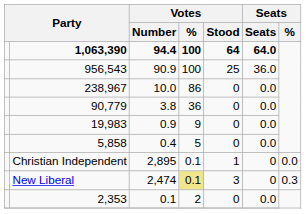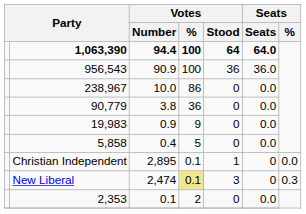 <table class="wikitable sortable" style="text-align:right; style="font-size:95%">
 <tr>
 <th style="vertical-align:center;" rowspan="2" colspan="2">Party</th>
 <th style="text-align:center;" colspan="3">Votes</th>
 <th style="text-align:center;" colspan="4">Seats</th>
 </tr>
 <tr style="text-align: right">
 <th align=center>Number</th>
 <th align=center>%</th>
 <th align=center>Stood</th>
 <th align=center>Seats</th>
 <th align=center>%</th>
 </tr>
 <tr style="text-align: right">
 <td></td>
 <td align="right"><strong>1,063,390</strong></td>
 <td align="right"><strong>94.4</strong></td>
 <td align="right"><strong>100</strong></td>
 <td align="right"><strong>64</strong></td>
 <td align="right"><strong>64.0</strong></td>
 </tr>
 <tr>
 <td></td>
 <td align="right">956,543</td>
 <td align="right">90.9</td>
 <td align="right">100</td>
-<td align="right">25</td>
+<td align="right">36</td>
 <td align="right">36.0</td>
 </tr>
 <tr>
 <td></td>
 <td align="right">238,967</td>
 <td align="right">10.0</td>
 <td align="right">86</td>
 <td align="right">0</td>
 <td align="right">0.0</td>
 </tr>
 <tr>
 <td></td>
 <td align="right">90,779</td>
 <td align="right">3.8</td>
 <td align="right">36</td>
 <td align="right">0</td>
 <td align="right">0.0</td>
 </tr>
 <tr>
 <td></td>
 <td align="right">19,983</td>
 <td align="right">0.9</td>
 <td align="right">9</td>
 <td align="right">0</td>
 <td align="right">0.0</td>
 </tr>
 <tr>
 <td></td>
 <td align="right">5,858</td>
 <td align="right">0.4</td>
 <td align="right">5</td>
 <td align="right">0</td>
 <td align="right">0.0</td>
 </tr>
 <tr>
 <td></td>
 <td align="left">Christian Independent</td>
 <td align="right">2,895</td>
 <td align="right">0.1</td>
 <td align="right">1</td>
 <td align="right">0</td>
 <td align="right">0.0</td>
 </tr>
 <tr>
 <td></td>
 <td align="left"><a href='#'>New Liberal</a></td>
 <td align="right">2,474</td>
 <td align="right" style="background: khaki;">0.1</td>
 <td align="right">3</td>
 <td align="right">0</td>
 <td align="right">0.3</td>
 </tr>
 <tr>
 <td></td>
 <td align="right">2,353</td>
 <td align="right">0.1</td>
 <td align="right">2</td>
 <td align="right">0</td>
 <td align="right">0.0</td>
 </tr>
 <tr>
 </tr>
 </table>
